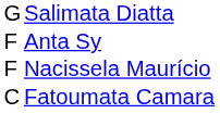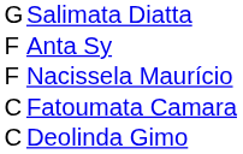 <table border="0" cellpadding="0">
 <tr>
 <td>G</td>
 <td> <a href='#'>Salimata Diatta</a></td>
 </tr>
 <tr>
 <td>F</td>
 <td> <a href='#'>Anta Sy</a></td>
 </tr>
 <tr>
 <td>F</td>
 <td> <a href='#'>Nacissela Maurício</a></td>
 </tr>
 <tr>
 <td>C</td>
 <td> <a href='#'>Fatoumata Camara</a></td>
 </tr>
+<tr>
+<td>C</td>
+<td> <a href='#'>Deolinda Gimo</a></td>
+</tr>
 </table>
